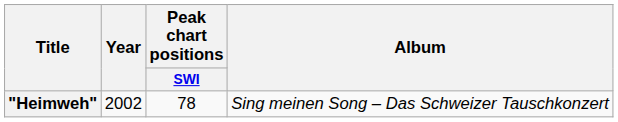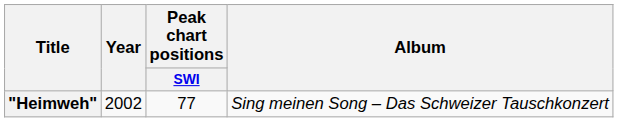 <table class="wikitable plainrowheaders" style="text-align:center;" border="1">
 <tr>
 <th scope="col" rowspan="2">Title</th>
 <th scope="col" rowspan="2">Year</th>
 <th scope="col" colspan="1">Peak chart positions</th>
 <th scope="col" rowspan="2">Album</th>
 </tr>
 <tr style="font-size:smaller;">
 <th width="40"><a href='#'>SWI</a><br></th>
 </tr>
 <tr>
 <th scope="row">"Heimweh"</th>
 <td>2002</td>
-<td>78</td>
+<td>77</td>
 <td><em>Sing meinen Song – Das Schweizer Tauschkonzert</em></td>
 </tr>
 </table>
